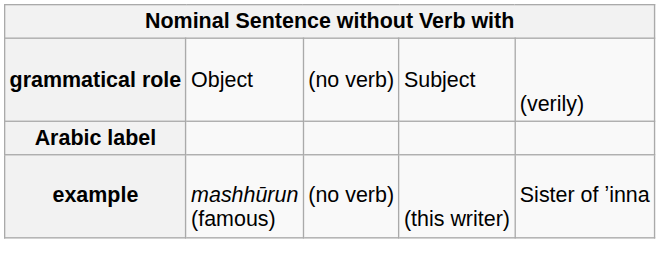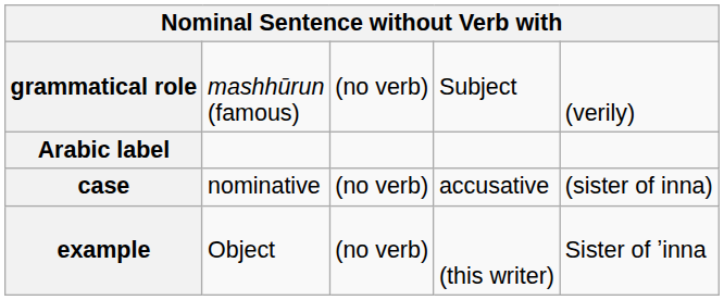 <table class="wikitable">
 <tr>
 <th colspan="5">Nominal Sentence without Verb with </th>
 </tr>
 <tr>
 <th>grammatical role</th>
-<td>Object</td>
+<td><br><em>mashhūrun</em><br>(famous)</td>
 <td>(no verb)</td>
 <td>Subject</td>
 <td><br><em></em><br>(verily)</td>
 </tr>
 <tr>
 <th>Arabic label</th>
 <td><br> <em></em></td>
 <td><br><em></em></td>
 <td><br><em></em></td>
 <td><br><em></em></td>
 </tr>
 <tr>
+<th>case</th>
+<td>nominative</td>
+<td>(no verb)</td>
+<td>accusative</td>
+<td>(sister of inna)</td>
+</tr>
+<tr>
 <th>example</th>
-<td><br><em>mashhūrun</em><br>(famous)</td>
+<td>Object</td>
 <td>(no verb)</td>
 <td><br><em></em><br>(this writer)</td>
 <td>Sister of ʼinna</td>
 </tr>
 </table>
